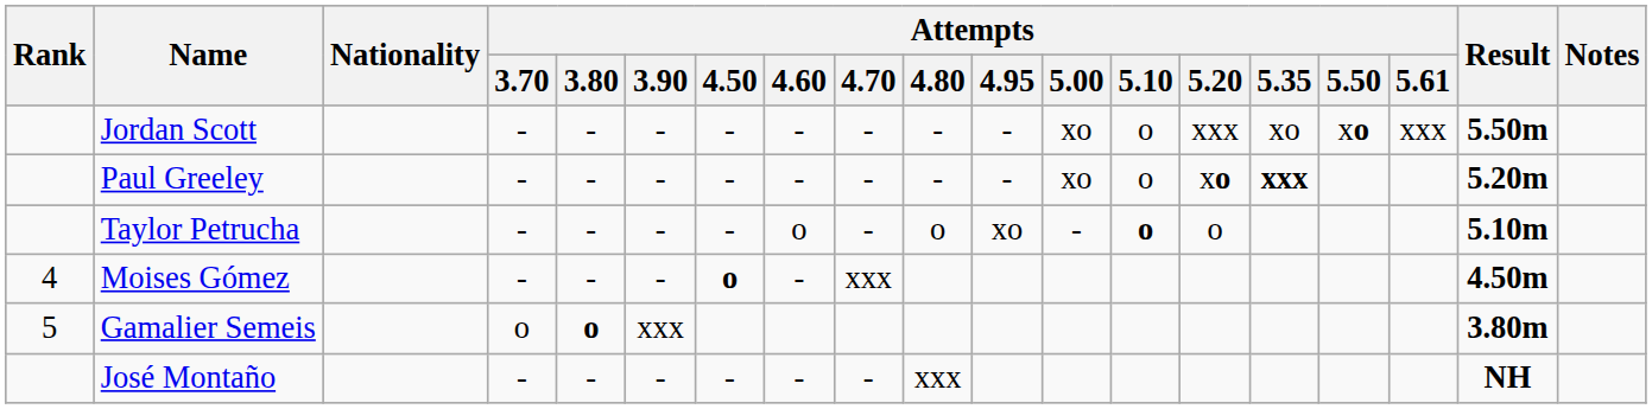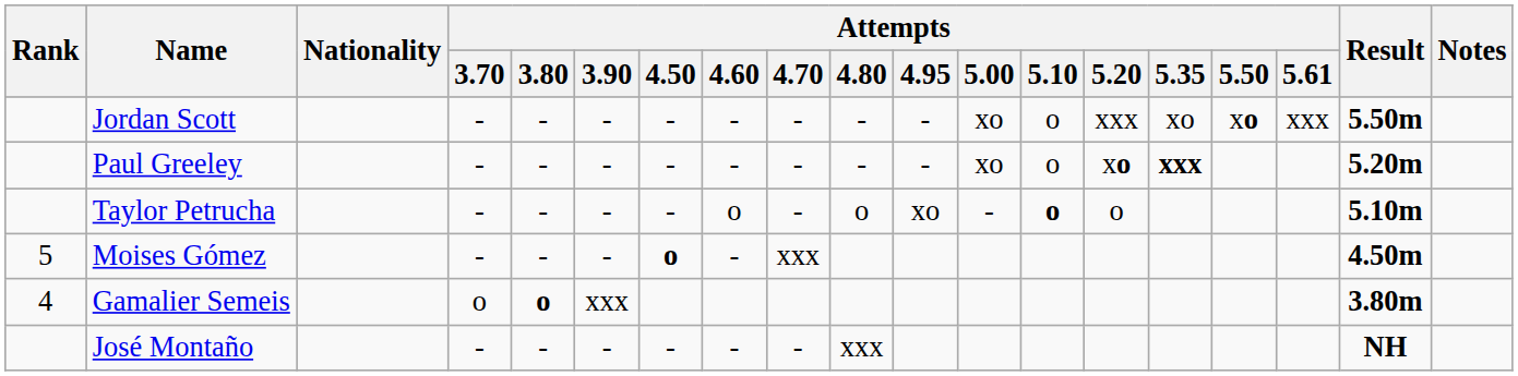 <table class="wikitable sortable" style="text-align:center">
 <tr>
 <th rowspan=2>Rank</th>
 <th rowspan=2>Name</th>
 <th rowspan=2>Nationality</th>
 <th colspan=14>Attempts</th>
 <th rowspan=2>Result</th>
 <th rowspan=2>Notes</th>
 </tr>
 <tr>
 <th>3.70</th>
 <th>3.80</th>
 <th>3.90</th>
 <th>4.50</th>
 <th>4.60</th>
 <th>4.70</th>
 <th>4.80</th>
 <th>4.95</th>
 <th>5.00</th>
 <th>5.10</th>
 <th>5.20</th>
 <th>5.35</th>
 <th>5.50</th>
 <th>5.61</th>
 </tr>
 <tr>
 <td align=center></td>
 <td align=left><a href='#'>Jordan Scott</a></td>
 <td align=left></td>
 <td>-</td>
 <td>-</td>
 <td>-</td>
 <td>-</td>
 <td>-</td>
 <td>-</td>
 <td>-</td>
 <td>-</td>
 <td>xo</td>
 <td>o</td>
 <td>xxx</td>
 <td>xo</td>
 <td>x<strong>o</strong></td>
 <td>xxx</td>
 <td><strong>5.50m</strong></td>
 <td></td>
 </tr>
 <tr>
 <td align=center></td>
 <td align=left><a href='#'>Paul Greeley</a></td>
 <td align=left></td>
 <td>-</td>
 <td>-</td>
 <td>-</td>
 <td>-</td>
 <td>-</td>
 <td>-</td>
 <td>-</td>
 <td>-</td>
 <td>xo</td>
 <td>o</td>
 <td>x<strong>o</strong></td>
 <td><strong>xxx</strong></td>
 <td></td>
 <td></td>
 <td><strong>5.20m</strong></td>
 <td></td>
 </tr>
 <tr>
 <td align=center></td>
 <td align=left><a href='#'>Taylor Petrucha</a></td>
 <td align=left></td>
 <td>-</td>
 <td>-</td>
 <td>-</td>
 <td>-</td>
 <td>o</td>
 <td>-</td>
 <td>o</td>
 <td>xo</td>
 <td>-</td>
 <td><strong>o</strong></td>
 <td>o</td>
 <td></td>
 <td></td>
 <td></td>
 <td><strong>5.10m</strong></td>
 <td></td>
 </tr>
 <tr>
-<td align=center>4</td>
+<td align=center>5</td>
 <td align=left><a href='#'>Moises Gómez</a></td>
 <td align=left></td>
 <td>-</td>
 <td>-</td>
 <td>-</td>
 <td><strong>o</strong></td>
 <td>-</td>
 <td>xxx</td>
 <td></td>
 <td></td>
 <td></td>
 <td></td>
 <td></td>
 <td></td>
 <td></td>
 <td></td>
 <td><strong>4.50m</strong></td>
 <td></td>
 </tr>
 <tr>
-<td align=center>5</td>
+<td align=center>4</td>
 <td align=left><a href='#'>Gamalier Semeis</a></td>
 <td align=left></td>
 <td>o</td>
 <td><strong>o</strong></td>
 <td>xxx</td>
 <td></td>
 <td></td>
 <td></td>
 <td></td>
 <td></td>
 <td></td>
 <td></td>
 <td></td>
 <td></td>
 <td></td>
 <td></td>
 <td><strong>3.80m</strong></td>
 <td></td>
 </tr>
 <tr>
 <td align=center></td>
 <td align=left><a href='#'>José Montaño</a></td>
 <td align=left></td>
 <td>-</td>
 <td>-</td>
 <td>-</td>
 <td>-</td>
 <td>-</td>
 <td>-</td>
 <td>xxx</td>
 <td></td>
 <td></td>
 <td></td>
 <td></td>
 <td></td>
 <td></td>
 <td></td>
 <td><strong>NH</strong></td>
 <td></td>
 </tr>
 </table>
